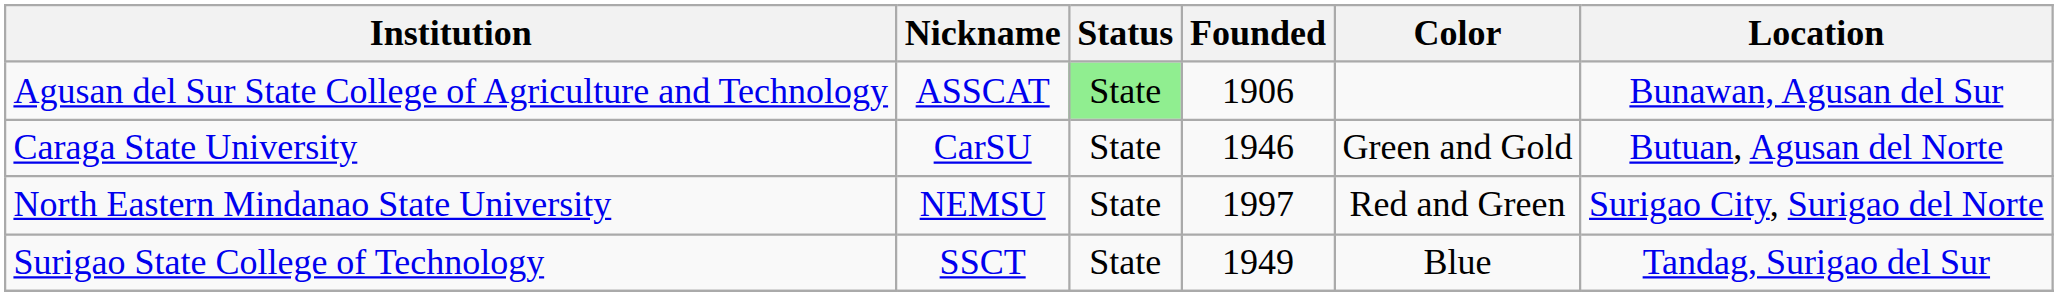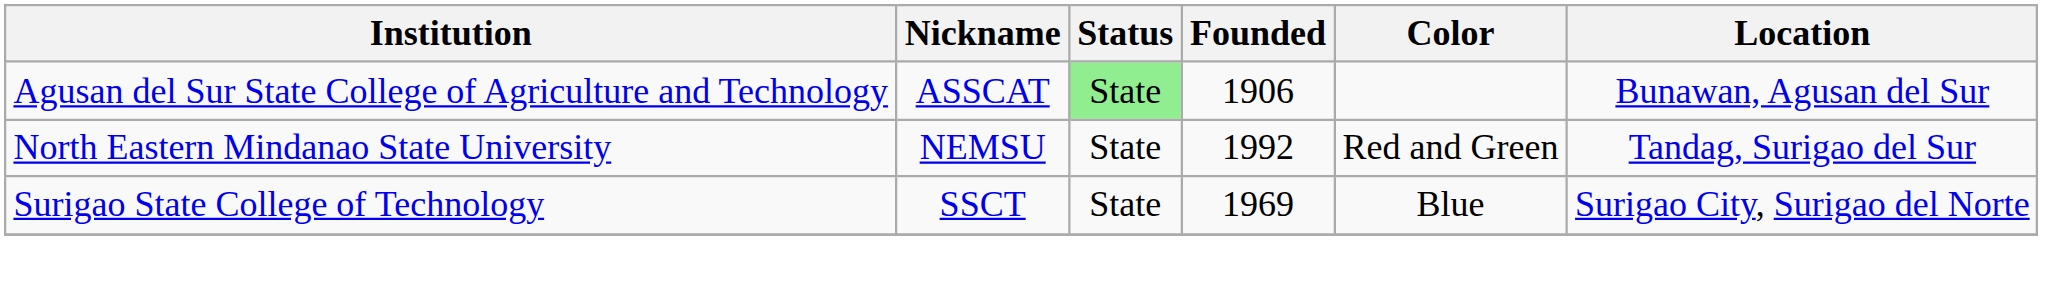 <table class="wikitable sortable">
 <tr>
 <th>Institution</th>
 <th>Nickname</th>
 <th>Status</th>
 <th>Founded</th>
 <th>Color</th>
 <th>Location</th>
 </tr>
 <tr>
 <td><a href='#'>Agusan del Sur State College of Agriculture and Technology</a></td>
 <td align="center"><a href='#'>ASSCAT</a></td>
 <td align="center" style="background: lightgreen;">State</td>
 <td align="center">1906</td>
 <td align="center"></td>
 <td align="center"><a href='#'>Bunawan, Agusan del Sur</a></td>
 </tr>
 <tr>
-<td><a href='#'>Caraga State University</a></td>
-<td align="center"><a href='#'>CarSU</a></td>
-<td align="center">State</td>
-<td align="center">1946</td>
-<td align="center">Green and Gold</td>
-<td align="center"><a href='#'>Butuan</a>, <a href='#'>Agusan del Norte</a></td>
-</tr>
-<tr>
 <td><a href='#'>North Eastern Mindanao State University</a></td>
 <td align="center"><a href='#'>NEMSU</a></td>
 <td align="center">State</td>
-<td align="center">1997</td>
+<td align="center">1992</td>
 <td align="center">Red and Green</td>
-<td align="center"><a href='#'>Surigao City</a>, <a href='#'>Surigao del Norte</a></td>
+<td align="center"><a href='#'>Tandag, Surigao del Sur</a></td>
 </tr>
 <tr>
 <td><a href='#'>Surigao State College of Technology</a></td>
 <td align="center"><a href='#'>SSCT</a></td>
 <td align="center">State</td>
-<td align="center">1949</td>
+<td align="center">1969</td>
 <td align="center">Blue</td>
-<td align="center"><a href='#'>Tandag, Surigao del Sur</a></td>
+<td align="center"><a href='#'>Surigao City</a>, <a href='#'>Surigao del Norte</a></td>
 </tr>
 <tr>
 </tr>
 </table>
